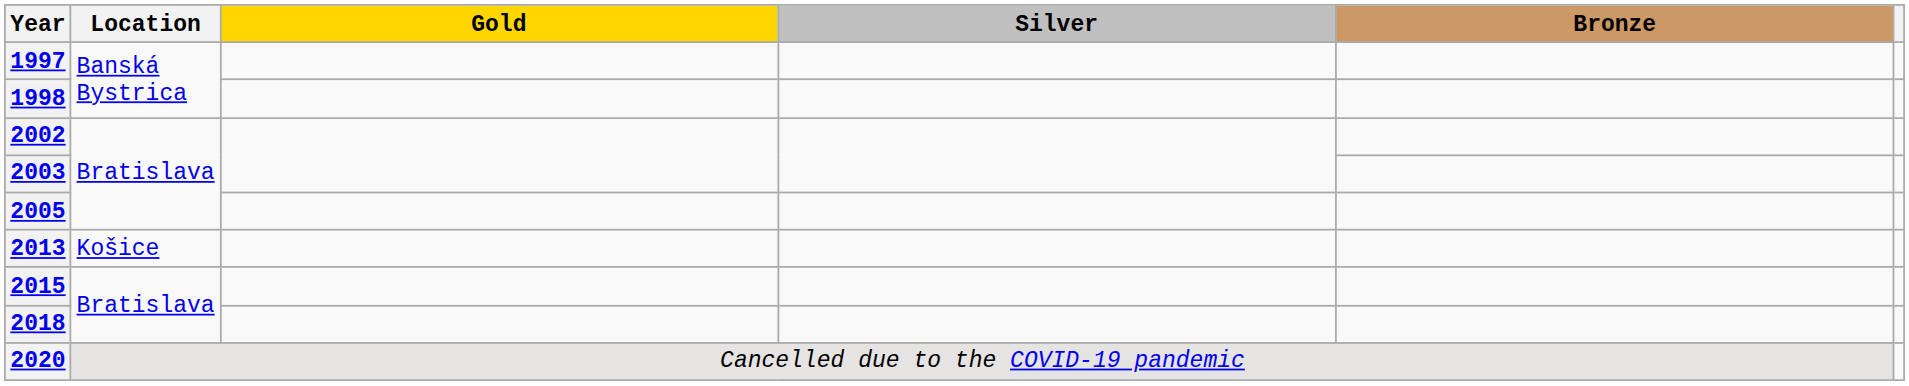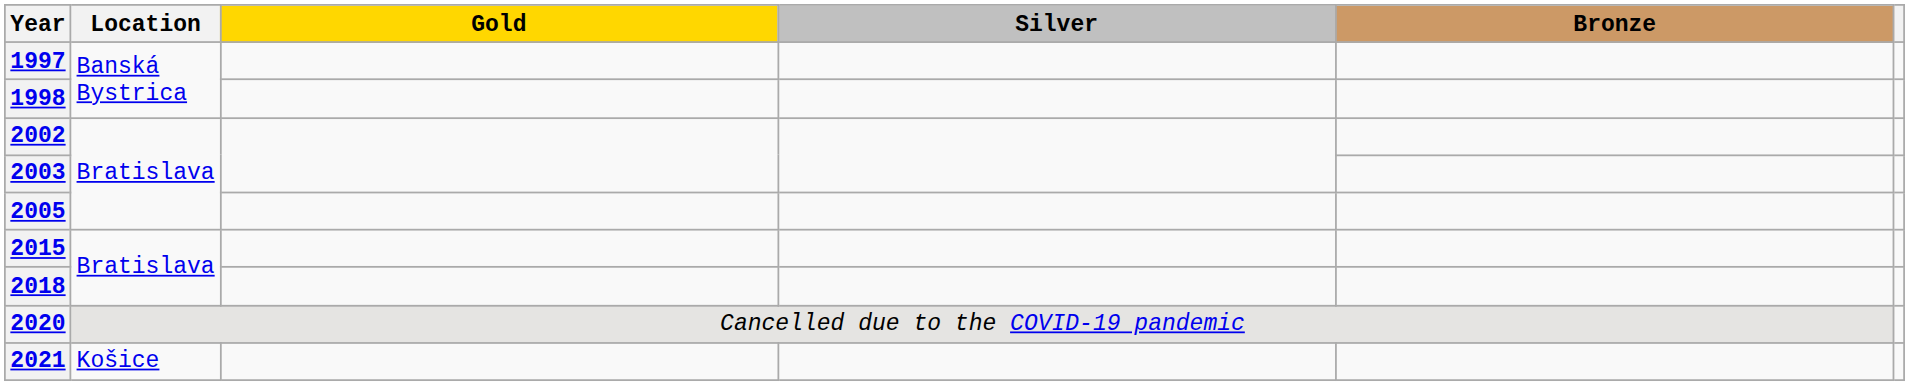 <table class="wikitable unsortable" style="text-align:left; width:85%">
 <tr>
 <th scope="col" style="text-align:center">Year</th>
 <th scope="col" style="text-align:center">Location</th>
 <td scope="col" style="text-align:center; width:30%; background:gold"><strong>Gold</strong></td>
 <td scope="col" style="text-align:center; width:30%; background:silver"><strong>Silver</strong></td>
 <td scope="col" style="text-align:center; width:30%; background:#c96"><strong>Bronze</strong></td>
 <th scope="col" style="text-align:center"></th>
 </tr>
 <tr>
 <th scope="row" style="text-align:left"><a href='#'>1997</a></th>
 <td rowspan="2"><a href='#'>Banská Bystrica</a></td>
 <td></td>
 <td></td>
 <td></td>
 <td></td>
 </tr>
 <tr>
 <th scope="row" style="text-align:left"><a href='#'>1998</a></th>
 <td></td>
 <td></td>
 <td></td>
 <td></td>
 </tr>
 <tr>
 <th scope="row" style="text-align:left"><a href='#'>2002</a></th>
 <td rowspan="3"><a href='#'>Bratislava</a></td>
 <td rowspan="2"></td>
 <td rowspan="2"></td>
 <td></td>
 <td></td>
 </tr>
 <tr>
 <th scope="row" style="text-align:left"><a href='#'>2003</a></th>
 <td></td>
 <td></td>
 </tr>
 <tr>
 <th scope="row" style="text-align:left"><a href='#'>2005</a></th>
 <td></td>
 <td></td>
 <td></td>
 <td></td>
 </tr>
 <tr>
-<th scope="row" style="text-align:left"><a href='#'>2013</a></th>
-<td><a href='#'>Košice</a></td>
-<td></td>
-<td></td>
-<td></td>
-<td></td>
-</tr>
-<tr>
 <th scope="row" style="text-align:left"><a href='#'>2015</a></th>
 <td rowspan="2"><a href='#'>Bratislava</a></td>
 <td></td>
 <td></td>
 <td></td>
 <td></td>
 </tr>
 <tr>
 <th scope="row" style="text-align:left"><a href='#'>2018</a></th>
 <td></td>
 <td></td>
 <td></td>
 <td></td>
 </tr>
 <tr>
 <th scope="row" style="text-align:left"><a href='#'>2020</a></th>
 <td colspan="4" align="center" bgcolor="e5e4e2"><em>Cancelled due to the <a href='#'>COVID-19 pandemic</a></em></td>
 <td></td>
 </tr>
+<tr>
+<th scope="row" style="text-align:left"><a href='#'>2021</a></th>
+<td><a href='#'>Košice</a></td>
+<td></td>
+<td></td>
+<td></td>
+<td></td>
+</tr>
 </table>
